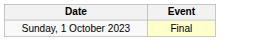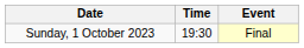 <table class = "wikitable" style="text-align:center;">
 <tr>
 <th width=220>Date</th>
+<th width=50>Time</th>
 <th width=100>Event</th>
 </tr>
 <tr>
 <td>Sunday, 1 October 2023</td>
+<td>19:30</td>
 <td bgcolor=ffffcc>Final</td>
 </tr>
 </table>
